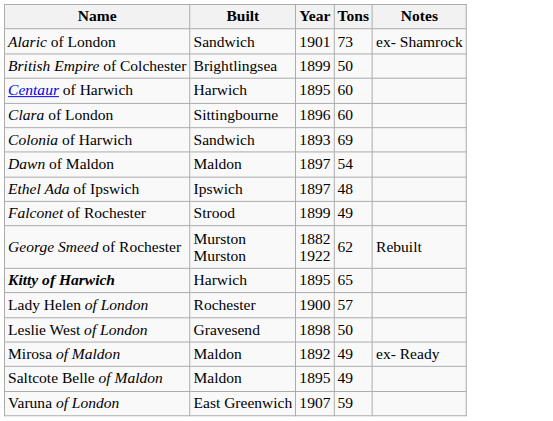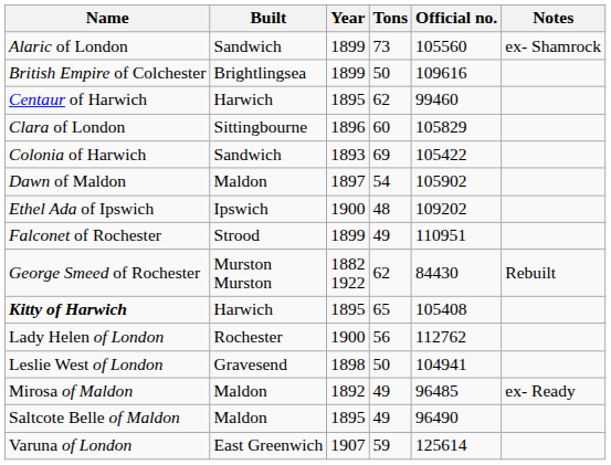 <table class=wikitable>
 <tr>
 <th>Name</th>
 <th>Built</th>
 <th>Year</th>
 <th>Tons</th>
+<th>Official no.</th>
 <th>Notes</th>
 </tr>
 <tr>
 <td><em>Alaric</em> of London</td>
 <td>Sandwich</td>
-<td>1901</td>
+<td>1899</td>
 <td>73</td>
+<td>105560</td>
 <td>ex- Shamrock</td>
 </tr>
 <tr>
 <td><em>British Empire</em> of Colchester</td>
 <td>Brightlingsea</td>
 <td>1899</td>
 <td>50</td>
+<td>109616</td>
 <td></td>
 </tr>
 <tr>
 <td><em><a href='#'>Centaur</a></em> of Harwich</td>
 <td>Harwich</td>
 <td>1895</td>
-<td>60</td>
+<td>62</td>
+<td>99460</td>
 <td></td>
 </tr>
 <tr>
 <td><em>Clara </em> of London</td>
 <td>Sittingbourne</td>
 <td>1896</td>
 <td>60</td>
+<td>105829</td>
 <td></td>
 </tr>
 <tr>
 <td><em>Colonia </em> of Harwich</td>
 <td>Sandwich</td>
 <td>1893</td>
 <td>69</td>
+<td>105422</td>
 <td></td>
 </tr>
 <tr>
 <td><em>Dawn </em> of Maldon</td>
 <td>Maldon</td>
 <td>1897</td>
 <td>54</td>
+<td>105902</td>
 <td></td>
 </tr>
 <tr>
 <td><em>Ethel Ada </em> of Ipswich</td>
 <td>Ipswich</td>
-<td>1897</td>
+<td>1900</td>
 <td>48</td>
+<td>109202</td>
 <td></td>
 </tr>
 <tr>
 <td><em>Falconet </em> of Rochester</td>
 <td>Strood</td>
 <td>1899</td>
 <td>49</td>
+<td>110951</td>
 <td></td>
 </tr>
 <tr>
 <td><em>George Smeed</em> of Rochester</td>
 <td>Murston<br>Murston</td>
 <td>1882<br>1922</td>
 <td>62</td>
+<td>84430</td>
 <td>Rebuilt</td>
 </tr>
 <tr>
 <td><strong><em>Kitty<em> of Harwich<strong></td>
 <td>Harwich</td>
 <td>1895</td>
 <td>65</td>
+<td>105408</td>
 <td></td>
 </tr>
 <tr>
 <td></em>Lady Helen<em> of London</td>
 <td>Rochester</td>
 <td>1900</td>
-<td>57</td>
+<td>56</td>
+<td>112762</td>
 <td></td>
 </tr>
 <tr>
 <td></em>Leslie West<em> of London</td>
 <td>Gravesend</td>
 <td>1898</td>
 <td>50</td>
+<td>104941</td>
 <td></td>
 </tr>
 <tr>
 <td></em>Mirosa<em> of Maldon</td>
 <td>Maldon</td>
 <td>1892</td>
 <td>49</td>
+<td>96485</td>
 <td>ex- </em>Ready<em></td>
 </tr>
 <tr>
 <td></em>Saltcote Belle<em> of Maldon</td>
 <td>Maldon</td>
 <td>1895</td>
 <td>49</td>
+<td>96490</td>
 <td></td>
 </tr>
 <tr>
 <td></em>Varuna<em> of London</td>
 <td>East Greenwich</td>
 <td>1907</td>
 <td>59</td>
+<td>125614</td>
 <td></td>
 </tr>
 </table>
